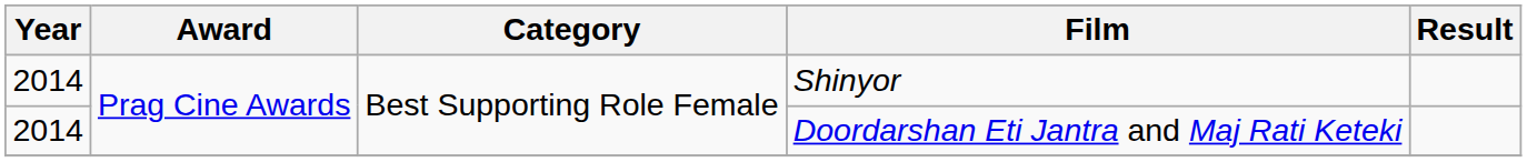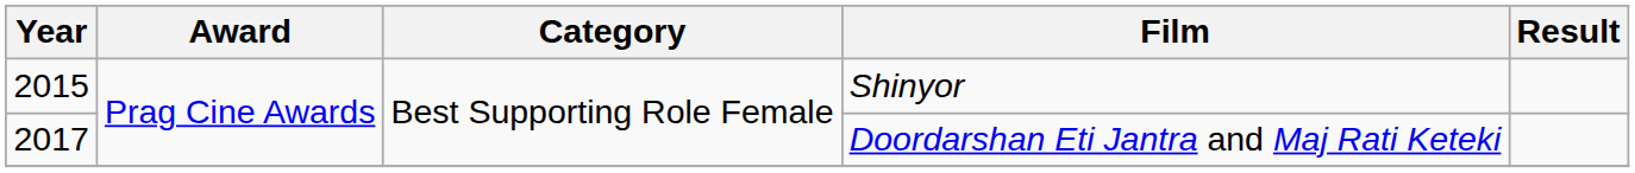 <table class=wikitable>
 <tr>
 <th>Year</th>
 <th>Award</th>
 <th>Category</th>
 <th>Film</th>
 <th>Result</th>
 </tr>
 <tr>
-<td>2014</td>
+<td>2015</td>
 <td rowspan="2"><a href='#'>Prag Cine Awards</a></td>
 <td rowspan="2">Best Supporting Role Female</td>
 <td><em>Shinyor</em></td>
 <td></td>
 </tr>
 <tr>
-<td>2014</td>
+<td>2017</td>
 <td><em><a href='#'>Doordarshan Eti Jantra</a></em> and <em><a href='#'>Maj Rati Keteki</a></em></td>
 <td></td>
 </tr>
 <tr>
 </tr>
 </table>
